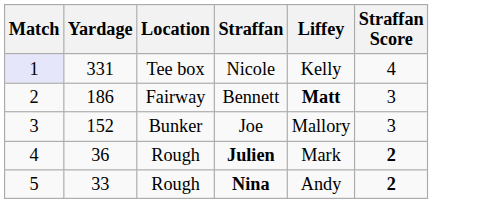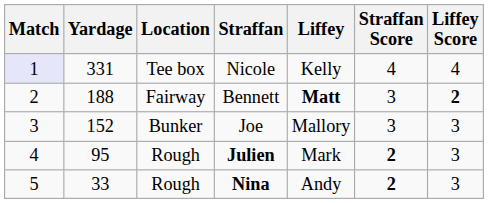 <table class="wikitable" style="text-align:center;">
 <tr>
 <th>Match</th>
 <th>Yardage</th>
 <th>Location</th>
 <th>Straffan</th>
 <th>Liffey</th>
 <th>Straffan<br>Score</th>
+<th>Liffey<br>Score</th>
 </tr>
 <tr>
 <td style="background: lavender;">1</td>
 <td>331</td>
 <td>Tee box</td>
 <td>Nicole</td>
 <td>Kelly</td>
 <td>4</td>
+<td>4</td>
 </tr>
 <tr>
 <td>2</td>
-<td>186</td>
+<td>188</td>
 <td>Fairway</td>
 <td>Bennett</td>
 <td><strong>Matt</strong></td>
 <td>3</td>
+<td><strong>2</strong></td>
 </tr>
 <tr>
 <td>3</td>
 <td>152</td>
 <td>Bunker</td>
 <td>Joe</td>
 <td>Mallory</td>
 <td>3</td>
+<td>3</td>
 </tr>
 <tr>
 <td>4</td>
-<td>36</td>
+<td>95</td>
 <td>Rough</td>
 <td><strong>Julien</strong></td>
 <td>Mark</td>
 <td><strong>2</strong></td>
+<td>3</td>
 </tr>
 <tr>
 <td>5</td>
 <td>33</td>
 <td>Rough</td>
 <td><strong>Nina</strong></td>
 <td>Andy</td>
 <td><strong>2</strong></td>
+<td>3</td>
 </tr>
 </table>
